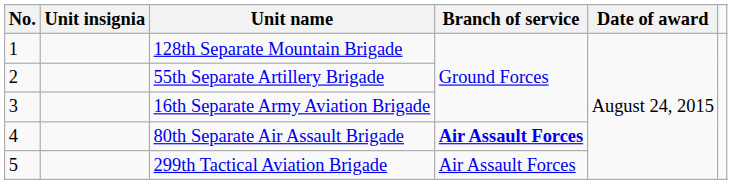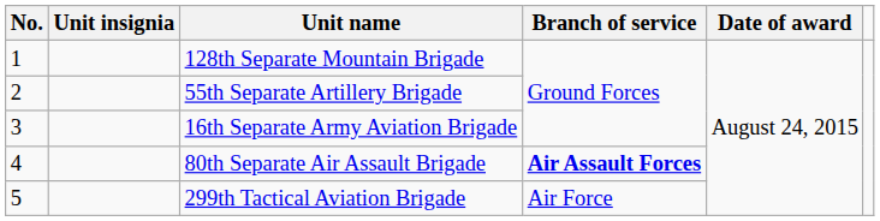 <table class="wikitable">
 <tr>
 <th>No.</th>
 <th>Unit insignia</th>
 <th>Unit name</th>
 <th>Branch of service</th>
 <th>Date of award</th>
 </tr>
 <tr>
 <td>1</td>
 <td></td>
 <td><a href='#'>128th Separate Mountain Brigade</a></td>
 <td rowspan="3"> <a href='#'>Ground Forces</a></td>
 <td rowspan="5">August 24, 2015</td>
 <td rowspan="5"></td>
 </tr>
 <tr>
 <td>2</td>
 <td></td>
 <td><a href='#'>55th Separate Artillery Brigade</a></td>
 </tr>
 <tr>
 <td>3</td>
 <td></td>
 <td><a href='#'>16th Separate Army Aviation Brigade</a></td>
 </tr>
 <tr>
 <td>4</td>
 <td></td>
 <td><a href='#'>80th Separate Air Assault Brigade</a></td>
 <td><strong> <a href='#'>Air Assault Forces</a></strong></td>
 </tr>
 <tr>
 <td>5</td>
 <td></td>
 <td><a href='#'>299th Tactical Aviation Brigade</a></td>
-<td> <a href='#'>Air Assault Forces</a></td>
+<td> <a href='#'>Air Force</a></td>
 </tr>
 </table>
